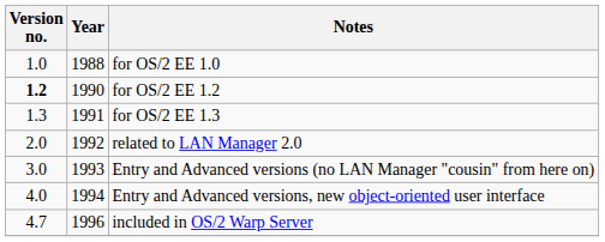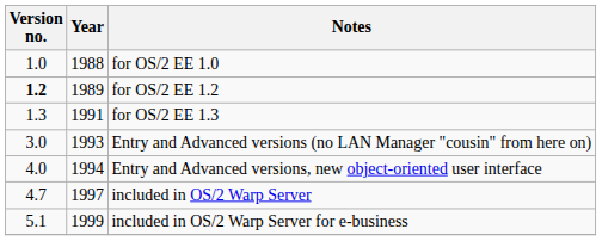 <table class=wikitable>
 <tr>
 <th>Version<br>no.</th>
 <th>Year</th>
 <th>Notes</th>
 </tr>
 <tr>
 <td span=col style=text-align:center;>1.0</td>
 <td>1988</td>
 <td>for OS/2 EE 1.0</td>
 </tr>
 <tr>
 <td span=col style=text-align:center;><strong>1.2</strong></td>
-<td>1990</td>
+<td>1989</td>
 <td>for OS/2 EE 1.2</td>
 </tr>
 <tr>
 <td span=col style=text-align:center;>1.3</td>
 <td>1991</td>
 <td>for OS/2 EE 1.3</td>
-</tr>
-<tr>
-<td span=col style=text-align:center;>2.0</td>
-<td>1992</td>
-<td>related to <a href='#'>LAN Manager</a> 2.0</td>
 </tr>
 <tr>
 <td span=col style=text-align:center;>3.0</td>
 <td>1993</td>
 <td>Entry and Advanced versions (no LAN Manager "cousin" from here on)</td>
 </tr>
 <tr>
 <td span=col style=text-align:center;>4.0</td>
 <td>1994</td>
 <td>Entry and Advanced versions, new <a href='#'>object-oriented</a> user interface</td>
 </tr>
 <tr>
 <td span=col style=text-align:center;>4.7</td>
-<td>1996</td>
+<td>1997</td>
 <td>included in <a href='#'>OS/2 Warp Server</a></td>
+</tr>
+<tr>
+<td span=col style=text-align:center;>5.1</td>
+<td>1999</td>
+<td>included in OS/2 Warp Server for e-business</td>
 </tr>
 <tr>
 </tr>
 </table>
